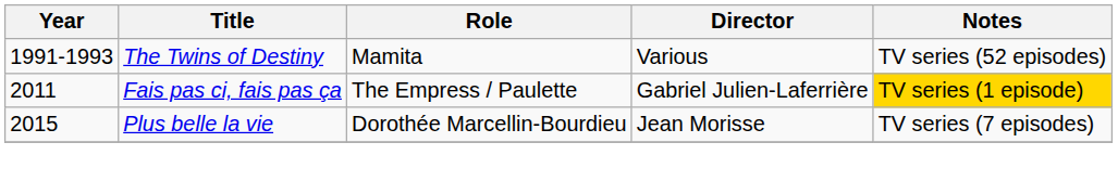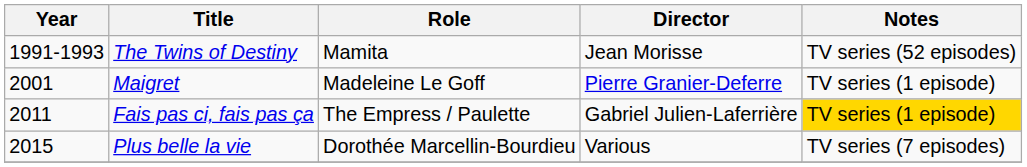 <table class="wikitable sortable">
 <tr>
 <th>Year</th>
 <th>Title</th>
 <th>Role</th>
 <th>Director</th>
 <th class="unsortable">Notes</th>
 </tr>
 <tr>
 <td>1991-1993</td>
 <td><em><a href='#'>The Twins of Destiny</a></em></td>
 <td>Mamita</td>
-<td>Various</td>
+<td>Jean Morisse</td>
 <td>TV series (52 episodes)</td>
+</tr>
+<tr>
+<td>2001</td>
+<td><em><a href='#'>Maigret</a></em></td>
+<td>Madeleine Le Goff</td>
+<td><a href='#'>Pierre Granier-Deferre</a></td>
+<td>TV series (1 episode)</td>
 </tr>
 <tr>
 <td>2011</td>
 <td><em><a href='#'>Fais pas ci, fais pas ça</a></em></td>
 <td>The Empress / Paulette</td>
 <td>Gabriel Julien-Laferrière</td>
 <td style="background: gold;">TV series (1 episode)</td>
 </tr>
 <tr>
 <td>2015</td>
 <td><em><a href='#'>Plus belle la vie</a></em></td>
 <td>Dorothée Marcellin-Bourdieu</td>
-<td>Jean Morisse</td>
+<td>Various</td>
 <td>TV series (7 episodes)</td>
 </tr>
 <tr>
 </tr>
 </table>
